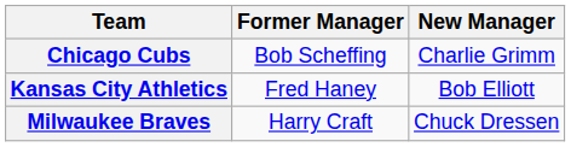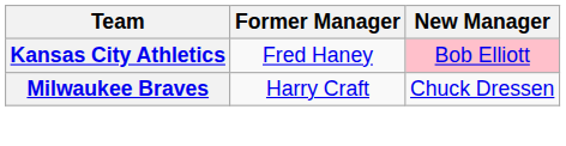 <table class="wikitable plainrowheaders" style="text-align:center;">
 <tr>
 <th>Team</th>
 <th>Former Manager</th>
 <th>New Manager</th>
 </tr>
 <tr>
-<th scope="row" style="text-align:center;"><a href='#'>Chicago Cubs</a></th>
-<td><a href='#'>Bob Scheffing</a></td>
-<td><a href='#'>Charlie Grimm</a></td>
-</tr>
-<tr>
 <th scope="row" style="text-align:center;"><a href='#'>Kansas City Athletics</a></th>
 <td><a href='#'>Fred Haney</a></td>
-<td><a href='#'>Bob Elliott</a></td>
+<td style="background: pink;"><a href='#'>Bob Elliott</a></td>
 </tr>
 <tr>
 <th scope="row" style="text-align:center;"><a href='#'>Milwaukee Braves</a></th>
 <td><a href='#'>Harry Craft</a></td>
 <td><a href='#'>Chuck Dressen</a></td>
 </tr>
 </table>
